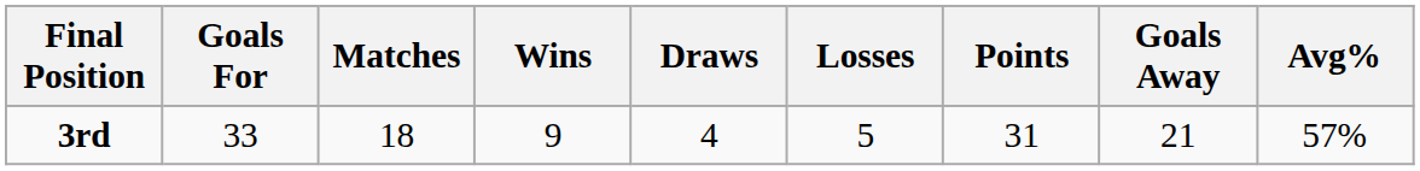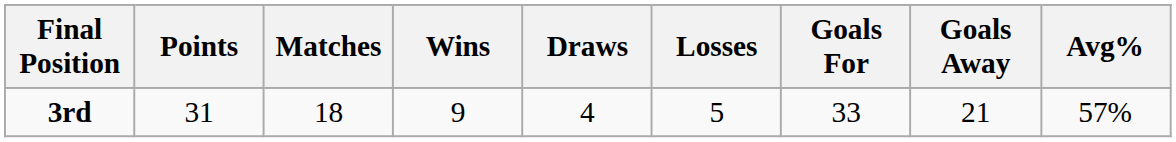 <table class="wikitable" style="font-size: 95%; text-align: center;">
 <tr>
 <th width=60>Final Position</th>
-<th width=60>Goals For</th>
+<th width=60>Points</th>
 <th width=60>Matches</th>
 <th width=60>Wins</th>
 <th width=60>Draws</th>
 <th width=60>Losses</th>
-<th width=60>Points</th>
+<th width=60>Goals For</th>
 <th width=60>Goals Away</th>
 <th width=60>Avg%</th>
 </tr>
 <tr>
 <td><strong>3rd</strong></td>
-<td>33</td>
+<td>31</td>
 <td>18</td>
 <td>9</td>
 <td>4</td>
 <td>5</td>
-<td>31</td>
+<td>33</td>
 <td>21</td>
 <td>57%</td>
 </tr>
 </table>
